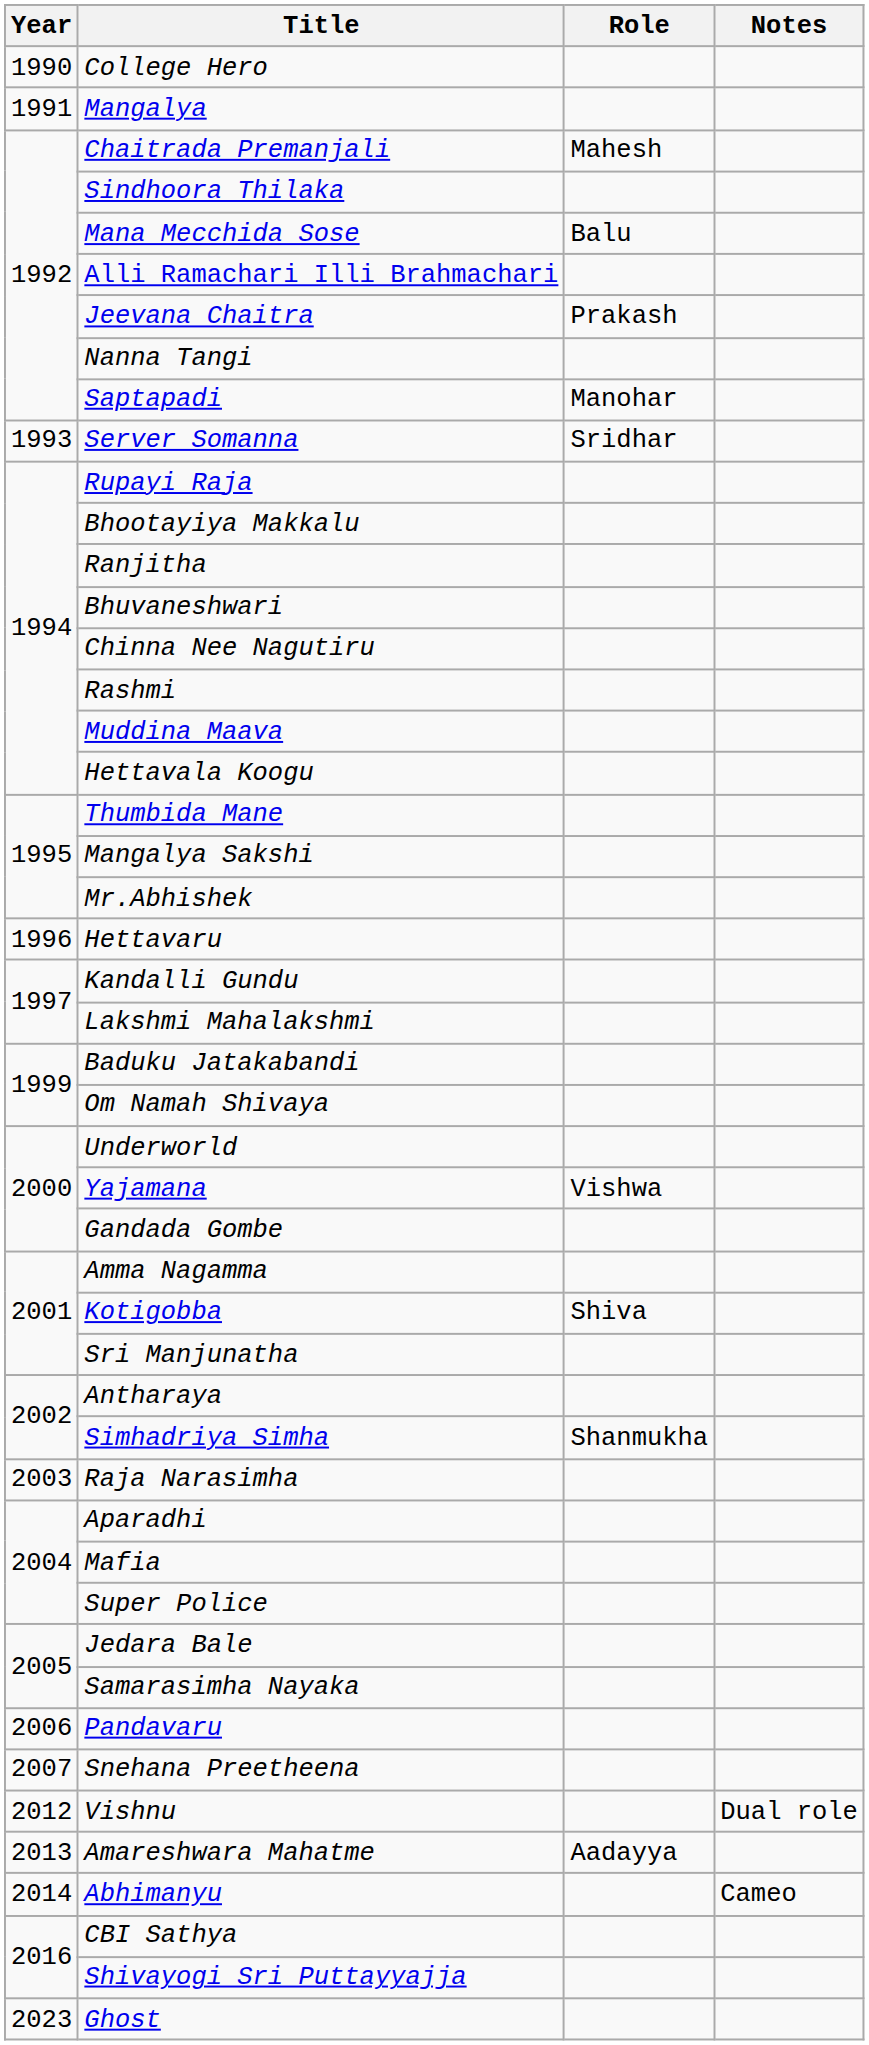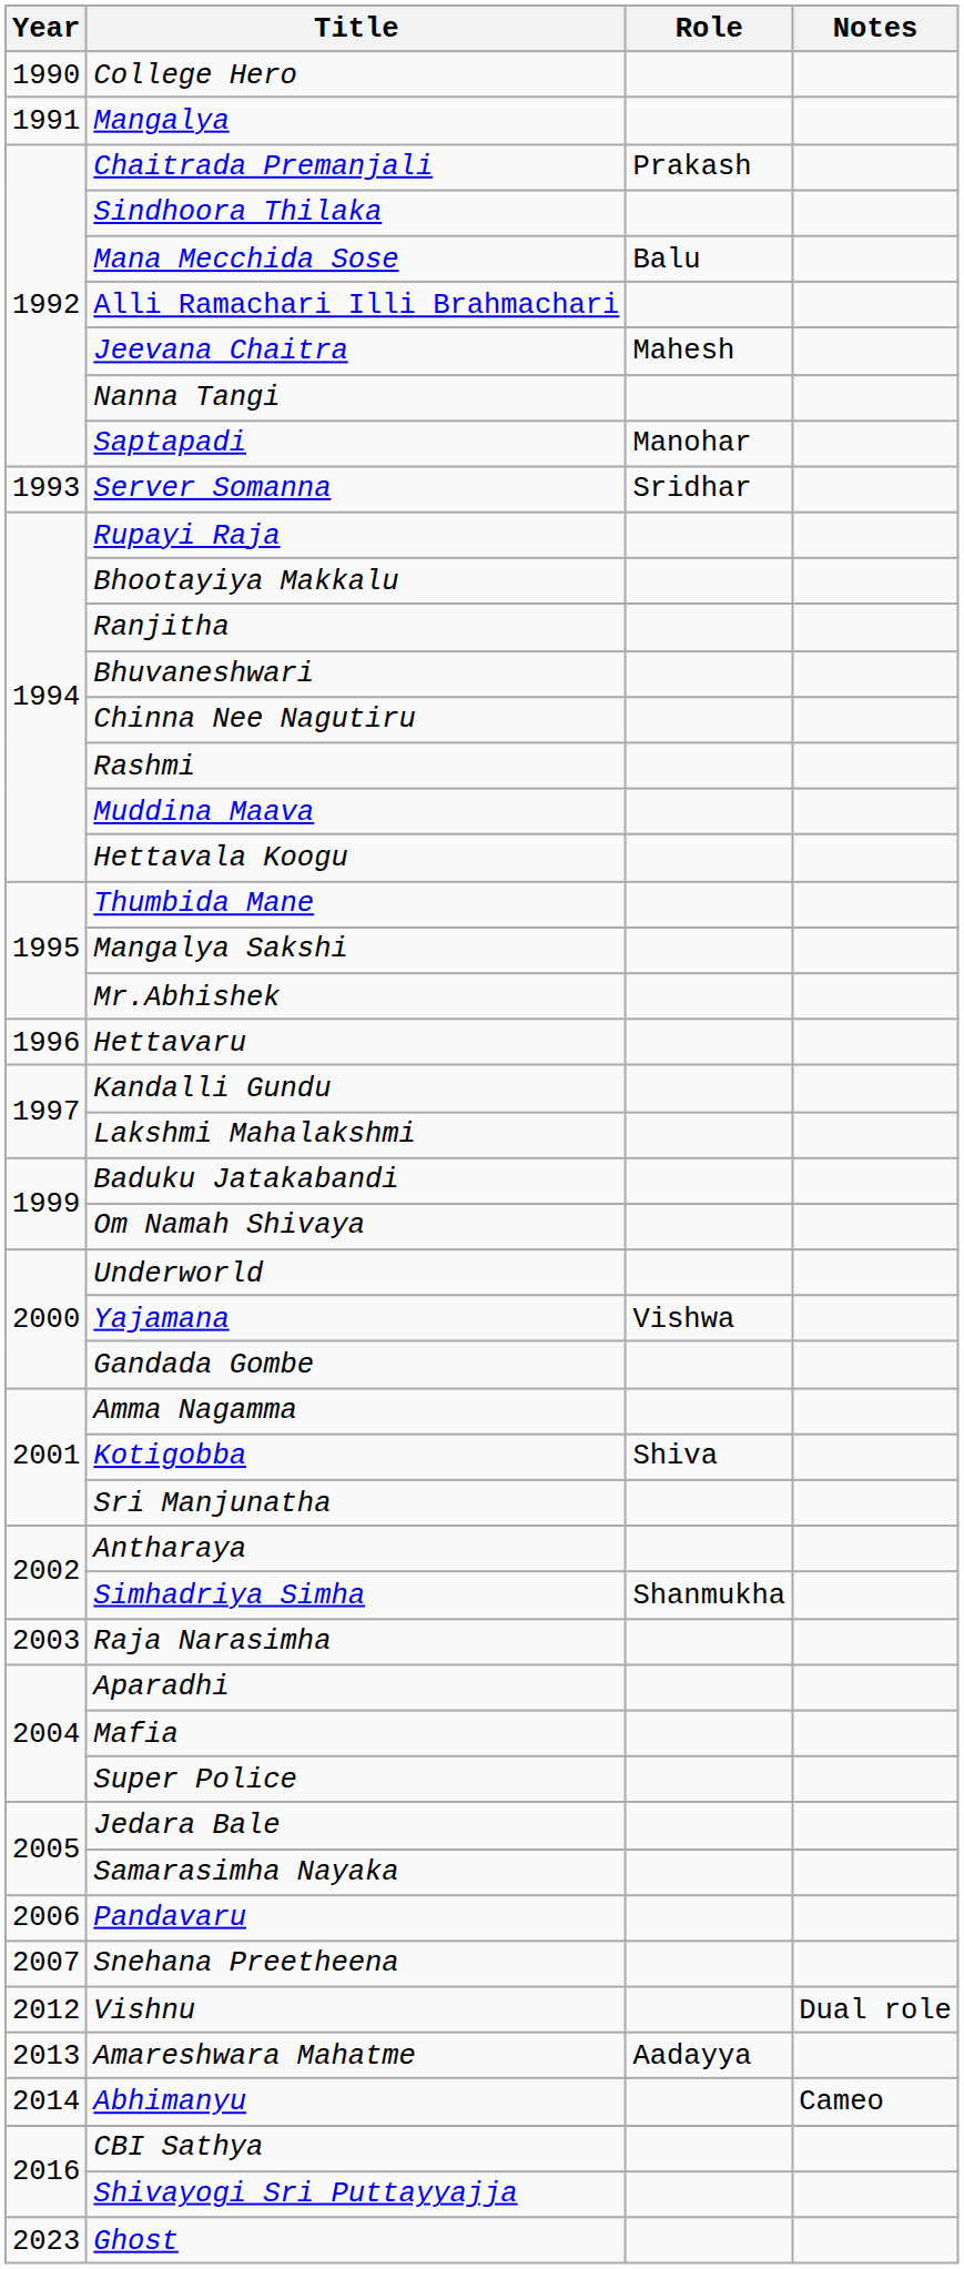 <table class="wikitable">
 <tr>
 <th>Year</th>
 <th>Title</th>
 <th>Role</th>
 <th>Notes</th>
 </tr>
 <tr>
 <td>1990</td>
 <td><em>College Hero</em></td>
 <td></td>
 <td></td>
 </tr>
 <tr>
 <td>1991</td>
 <td><em><a href='#'>Mangalya</a></em></td>
 <td></td>
 <td></td>
 </tr>
 <tr>
 <td rowspan="7">1992</td>
 <td><em><a href='#'>Chaitrada Premanjali</a></em></td>
-<td>Mahesh</td>
+<td>Prakash</td>
 <td></td>
 </tr>
 <tr>
 <td><em><a href='#'>Sindhoora Thilaka</a></em></td>
 <td></td>
 <td></td>
 </tr>
 <tr>
 <td><em><a href='#'>Mana Mecchida Sose</a></em></td>
 <td>Balu</td>
 <td></td>
 </tr>
 <tr>
 <td><a href='#'>Alli Ramachari Illi Brahmachari</a></td>
 <td></td>
 <td></td>
 </tr>
 <tr>
 <td><em><a href='#'>Jeevana Chaitra</a></em></td>
-<td>Prakash</td>
+<td>Mahesh</td>
 <td></td>
 </tr>
 <tr>
 <td><em>Nanna Tangi</em></td>
 <td></td>
 <td></td>
 </tr>
 <tr>
 <td><em><a href='#'>Saptapadi</a></em></td>
 <td>Manohar</td>
 <td></td>
 </tr>
 <tr>
 <td>1993</td>
 <td><em><a href='#'>Server Somanna</a></em></td>
 <td>Sridhar</td>
 <td></td>
 </tr>
 <tr>
 <td rowspan="8">1994</td>
 <td><em><a href='#'>Rupayi Raja</a></em></td>
 <td></td>
 <td></td>
 </tr>
 <tr>
 <td><em>Bhootayiya Makkalu</em></td>
 <td></td>
 <td></td>
 </tr>
 <tr>
 <td><em>Ranjitha</em></td>
 <td></td>
 <td></td>
 </tr>
 <tr>
 <td><em>Bhuvaneshwari</em></td>
 <td></td>
 <td></td>
 </tr>
 <tr>
 <td><em>Chinna Nee Nagutiru</em></td>
 <td></td>
 <td></td>
 </tr>
 <tr>
 <td><em>Rashmi</em></td>
 <td></td>
 <td></td>
 </tr>
 <tr>
 <td><em><a href='#'>Muddina Maava</a></em></td>
 <td></td>
 <td></td>
 </tr>
 <tr>
 <td><em>Hettavala Koogu</em></td>
 <td></td>
 <td></td>
 </tr>
 <tr>
 <td rowspan="3">1995</td>
 <td><em><a href='#'>Thumbida Mane</a></em></td>
 <td></td>
 <td></td>
 </tr>
 <tr>
 <td><em>Mangalya Sakshi</em></td>
 <td></td>
 <td></td>
 </tr>
 <tr>
 <td><em>Mr.Abhishek</em></td>
 <td></td>
 <td></td>
 </tr>
 <tr>
 <td>1996</td>
 <td><em>Hettavaru</em></td>
 <td></td>
 <td></td>
 </tr>
 <tr>
 <td rowspan="2">1997</td>
 <td><em>Kandalli Gundu</em></td>
 <td></td>
 <td></td>
 </tr>
 <tr>
 <td><em>Lakshmi Mahalakshmi</em></td>
 <td></td>
 <td></td>
 </tr>
 <tr>
 <td rowspan="2">1999</td>
 <td><em>Baduku Jatakabandi</em></td>
 <td></td>
 <td></td>
 </tr>
 <tr>
 <td><em>Om Namah Shivaya</em></td>
 <td></td>
 <td></td>
 </tr>
 <tr>
 <td rowspan="3">2000</td>
 <td><em>Underworld</em></td>
 <td></td>
 <td></td>
 </tr>
 <tr>
 <td><em><a href='#'>Yajamana</a></em></td>
 <td>Vishwa</td>
 <td></td>
 </tr>
 <tr>
 <td><em>Gandada Gombe</em></td>
 <td></td>
 <td></td>
 </tr>
 <tr>
 <td rowspan="3">2001</td>
 <td><em>Amma Nagamma</em></td>
 <td></td>
 <td></td>
 </tr>
 <tr>
 <td><em><a href='#'>Kotigobba</a></em></td>
 <td>Shiva</td>
 <td></td>
 </tr>
 <tr>
 <td><em>Sri Manjunatha</em></td>
 <td></td>
 <td></td>
 </tr>
 <tr>
 <td rowspan="2">2002</td>
 <td><em>Antharaya</em></td>
 <td></td>
 <td></td>
 </tr>
 <tr>
 <td><em><a href='#'>Simhadriya Simha</a></em></td>
 <td>Shanmukha</td>
 <td></td>
 </tr>
 <tr>
 <td>2003</td>
 <td><em>Raja Narasimha</em></td>
 <td></td>
 <td></td>
 </tr>
 <tr>
 <td rowspan="3">2004</td>
 <td><em>Aparadhi</em></td>
 <td></td>
 <td></td>
 </tr>
 <tr>
 <td><em>Mafia</em></td>
 <td></td>
 <td></td>
 </tr>
 <tr>
 <td><em>Super Police</em></td>
 <td></td>
 <td></td>
 </tr>
 <tr>
 <td rowspan="2">2005</td>
 <td><em>Jedara Bale</em></td>
 <td></td>
 <td></td>
 </tr>
 <tr>
 <td><em>Samarasimha Nayaka</em></td>
 <td></td>
 <td></td>
 </tr>
 <tr>
 <td>2006</td>
 <td><em><a href='#'>Pandavaru</a></em></td>
 <td></td>
 <td></td>
 </tr>
 <tr>
 <td>2007</td>
 <td><em>Snehana Preetheena</em></td>
 <td></td>
 <td></td>
 </tr>
 <tr>
 <td>2012</td>
 <td><em>Vishnu</em></td>
 <td></td>
 <td>Dual role</td>
 </tr>
 <tr>
 <td>2013</td>
 <td><em>Amareshwara Mahatme</em></td>
 <td>Aadayya</td>
 <td></td>
 </tr>
 <tr>
 <td>2014</td>
 <td><em><a href='#'>Abhimanyu</a></em></td>
 <td></td>
 <td>Cameo</td>
 </tr>
 <tr>
 <td rowspan="2">2016</td>
 <td><em>CBI Sathya</em></td>
 <td></td>
 <td></td>
 </tr>
 <tr>
 <td><em><a href='#'>Shivayogi Sri Puttayyajja</a></em></td>
 <td></td>
 <td></td>
 </tr>
 <tr>
 <td>2023</td>
 <td><em><a href='#'>Ghost</a></em></td>
 <td></td>
 <td></td>
 </tr>
 </table>
